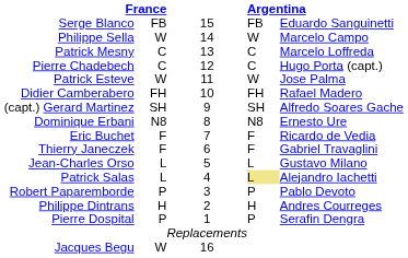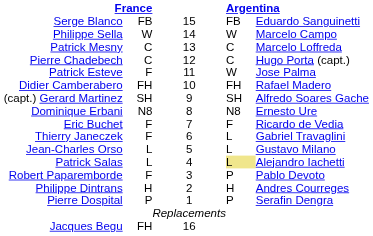 <table width="100%" style="font-size: 90%; " cellspacing="0" cellpadding="0" align=center>
 <tr>
 <td width=41%; text-align=right></td>
 <td width=3%; text-align:right></td>
 <td width=4%; text-align:center></td>
 <td width=3%; text-align:left></td>
 <td width=49%; text-align:left></td>
 </tr>
 <tr>
 <td colspan=2; align=right><strong><a href='#'>France</a></strong></td>
 <td></td>
 <td colspan=2;><strong><a href='#'>Argentina</a></strong></td>
 </tr>
 <tr>
 <td align=right><a href='#'>Serge Blanco</a></td>
 <td align=right>FB</td>
 <td align=center>15</td>
 <td>FB</td>
 <td><a href='#'>Eduardo Sanguinetti</a></td>
 </tr>
 <tr>
 <td align=right><a href='#'>Philippe Sella</a></td>
 <td align=right>W</td>
 <td align=center>14</td>
 <td>W</td>
 <td><a href='#'>Marcelo Campo</a></td>
 </tr>
 <tr>
 <td align=right><a href='#'>Patrick Mesny</a></td>
 <td align=right>C</td>
 <td align=center>13</td>
 <td>C</td>
 <td><a href='#'>Marcelo Loffreda</a></td>
 </tr>
 <tr>
 <td align=right><a href='#'>Pierre Chadebech</a></td>
 <td align=right>C</td>
 <td align=center>12</td>
 <td>C</td>
 <td><a href='#'>Hugo Porta</a> (capt.)</td>
 </tr>
 <tr>
 <td align=right><a href='#'>Patrick Esteve</a></td>
-<td align=right>W</td>
+<td align=right>F</td>
 <td align=center>11</td>
 <td>W</td>
 <td><a href='#'>Jose Palma</a></td>
 </tr>
 <tr>
 <td align=right><a href='#'>Didier Camberabero</a></td>
 <td align=right>FH</td>
 <td align=center>10</td>
 <td>FH</td>
 <td><a href='#'>Rafael Madero</a></td>
 </tr>
 <tr>
 <td align=right>(capt.) <a href='#'>Gerard Martinez</a></td>
 <td align=right>SH</td>
 <td align=center>9</td>
 <td>SH</td>
 <td><a href='#'>Alfredo Soares Gache</a></td>
 </tr>
 <tr>
 <td align=right><a href='#'>Dominique Erbani</a></td>
 <td align=right>N8</td>
 <td align=center>8</td>
 <td>N8</td>
 <td><a href='#'>Ernesto Ure</a></td>
 </tr>
 <tr>
 <td align=right><a href='#'>Eric Buchet</a></td>
 <td align=right>F</td>
 <td align=center>7</td>
 <td>F</td>
 <td><a href='#'>Ricardo de Vedia</a></td>
 </tr>
 <tr>
 <td align=right><a href='#'>Thierry Janeczek</a></td>
 <td align=right>F</td>
 <td align=center>6</td>
-<td>F</td>
+<td>L</td>
 <td><a href='#'>Gabriel Travaglini</a></td>
 </tr>
 <tr>
 <td align=right><a href='#'>Jean-Charles Orso</a></td>
 <td align=right>L</td>
 <td align=center>5</td>
 <td>L</td>
 <td><a href='#'>Gustavo Milano</a></td>
 </tr>
 <tr>
 <td align=right><a href='#'>Patrick Salas</a></td>
 <td align=right>L</td>
 <td align=center>4</td>
 <td style="background: khaki;">L</td>
 <td><a href='#'>Alejandro Iachetti</a></td>
 </tr>
 <tr>
 <td align=right><a href='#'>Robert Paparemborde</a></td>
-<td align=right>P</td>
+<td align=right>F</td>
 <td align=center>3</td>
 <td>P</td>
 <td><a href='#'>Pablo Devoto</a></td>
 </tr>
 <tr>
 <td align=right><a href='#'>Philippe Dintrans</a></td>
 <td align=right>H</td>
 <td align=center>2</td>
 <td>H</td>
 <td><a href='#'>Andres Courreges</a></td>
 </tr>
 <tr>
 <td align=right><a href='#'>Pierre Dospital</a></td>
 <td align=right>P</td>
 <td align=center>1</td>
 <td>P</td>
 <td><a href='#'>Serafin Dengra</a></td>
 </tr>
 <tr>
 <td></td>
 <td></td>
 <td align=center><em>Replacements</em></td>
 <td></td>
 <td></td>
 </tr>
 <tr>
 <td align=right> <a href='#'>Jacques Begu</a></td>
-<td align=right>W</td>
+<td align=right>FH</td>
 <td align=center>16</td>
 <td></td>
 <td></td>
 </tr>
 </table>
